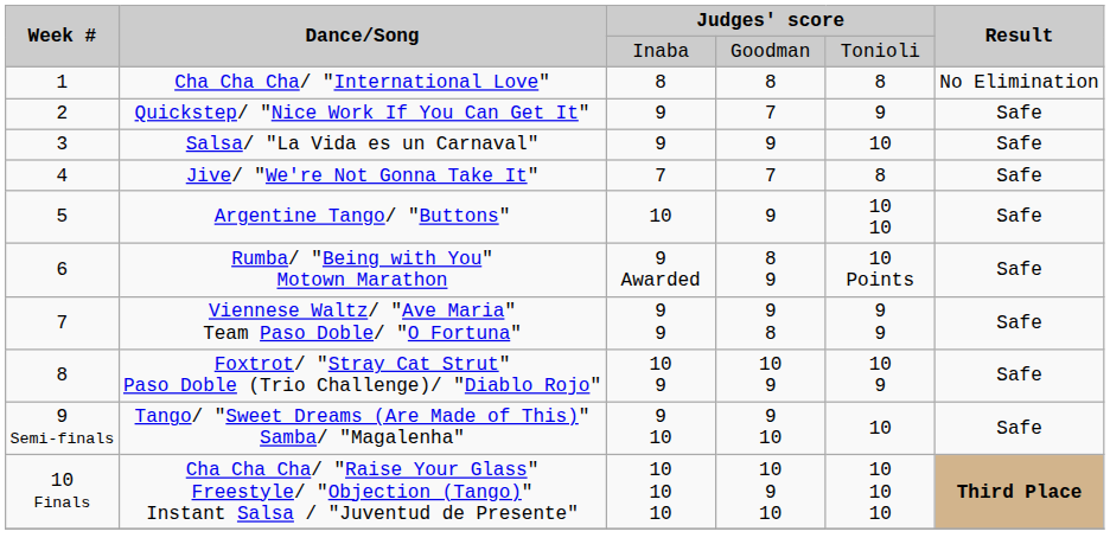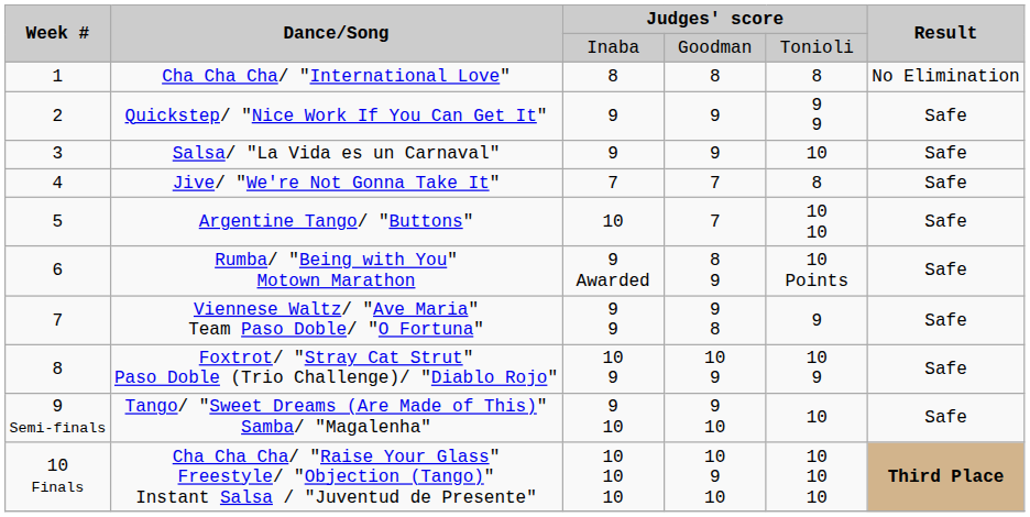 <table class="wikitable" style="text-align:center">
 <tr>
 <th rowspan="2" style="background:#ccc;">Week #</th>
 <th rowspan="2" style="background:#ccc;">Dance/Song</th>
 <th colspan="3" style="background:#ccc;">Judges' score</th>
 <th rowspan="2" style="background:#ccc;">Result</th>
 </tr>
 <tr style="background:#ccc;">
 <td style="width:10%;">Inaba</td>
 <td style="width:10%;">Goodman</td>
 <td style="width:10%;">Tonioli</td>
 </tr>
 <tr>
 <td>1</td>
 <td><a href='#'>Cha Cha Cha</a>/ "<a href='#'>International Love</a>"</td>
 <td>8</td>
 <td>8</td>
 <td>8</td>
 <td>No Elimination</td>
 </tr>
 <tr>
 <td>2</td>
 <td><a href='#'>Quickstep</a>/ "<a href='#'>Nice Work If You Can Get It</a>"</td>
 <td>9</td>
-<td>7</td>
 <td>9</td>
+<td>9<br>9</td>
 <td>Safe</td>
 </tr>
 <tr>
 <td>3</td>
 <td><a href='#'>Salsa</a>/ "La Vida es un Carnaval"</td>
 <td>9</td>
 <td>9</td>
 <td>10</td>
 <td>Safe</td>
 </tr>
 <tr>
 <td>4</td>
 <td><a href='#'>Jive</a>/ "<a href='#'>We're Not Gonna Take It</a>"</td>
 <td>7</td>
 <td>7</td>
 <td>8</td>
 <td>Safe</td>
 </tr>
 <tr>
 <td>5</td>
 <td><a href='#'>Argentine Tango</a>/ "<a href='#'>Buttons</a>"</td>
 <td>10</td>
-<td>9</td>
+<td>7</td>
 <td>10<br>10</td>
 <td>Safe</td>
 </tr>
 <tr>
 <td>6</td>
 <td><a href='#'>Rumba</a>/ "<a href='#'>Being with You</a>"<br><a href='#'>Motown Marathon</a></td>
 <td>9<br>Awarded</td>
 <td>8<br>9</td>
 <td>10<br>Points</td>
 <td>Safe</td>
 </tr>
 <tr>
 <td>7</td>
 <td><a href='#'>Viennese Waltz</a>/ "<a href='#'>Ave Maria</a>"<br>Team <a href='#'>Paso Doble</a>/ "<a href='#'>O Fortuna</a>"</td>
 <td>9<br>9</td>
 <td>9<br>8</td>
-<td>9<br>9</td>
+<td>9</td>
 <td>Safe</td>
 </tr>
 <tr>
 <td>8</td>
 <td><a href='#'>Foxtrot</a>/ "<a href='#'>Stray Cat Strut</a>"<br><a href='#'>Paso Doble</a> (Trio Challenge)/ "<a href='#'>Diablo Rojo</a>"</td>
 <td>10<br>9</td>
 <td>10<br>9</td>
 <td>10<br>9</td>
 <td>Safe</td>
 </tr>
 <tr>
 <td>9<br><small>Semi-finals</small></td>
 <td><a href='#'>Tango</a>/ "<a href='#'>Sweet Dreams (Are Made of This)</a>"<br><a href='#'>Samba</a>/ "Magalenha"</td>
 <td>9<br>10</td>
 <td>9<br>10</td>
 <td>10</td>
 <td>Safe</td>
 </tr>
 <tr>
 <td>10<br><small>Finals</small></td>
 <td><a href='#'>Cha Cha Cha</a>/ "<a href='#'>Raise Your Glass</a>"<br><a href='#'>Freestyle</a>/ "<a href='#'>Objection (Tango)</a>"<br>Instant <a href='#'>Salsa</a> / "Juventud de Presente"</td>
 <td>10<br>10<br>10</td>
 <td>10<br>9<br>10</td>
 <td>10<br>10<br>10</td>
 <td style="text-align:center; background:tan;"><strong>Third Place</strong></td>
 </tr>
 <tr>
 </tr>
 </table>
